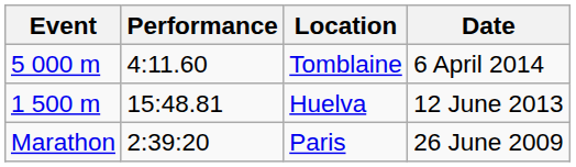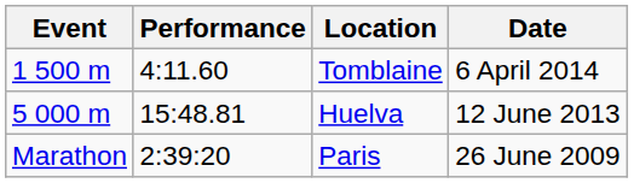 <table class="wikitable" style="border-collapse: collapse; font-size: 95%;">
 <tr>
 <th scope="col">Event</th>
 <th scope="col">Performance</th>
 <th scope="col">Location</th>
 <th scope="col">Date</th>
 </tr>
 <tr>
-<td><a href='#'>5 000 m</a></td>
+<td><a href='#'>1 500 m</a></td>
 <td>4:11.60</td>
 <td><a href='#'>Tomblaine</a></td>
 <td>6 April 2014</td>
 </tr>
 <tr>
-<td><a href='#'>1 500 m</a></td>
+<td><a href='#'>5 000 m</a></td>
 <td>15:48.81</td>
 <td><a href='#'>Huelva</a></td>
 <td>12 June 2013</td>
 </tr>
 <tr>
 <td><a href='#'>Marathon</a></td>
 <td>2:39:20</td>
 <td><a href='#'>Paris</a></td>
 <td>26 June 2009</td>
 </tr>
 </table>
